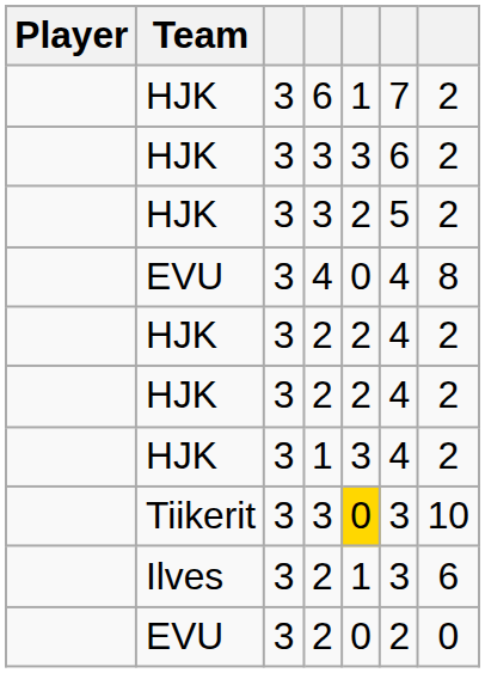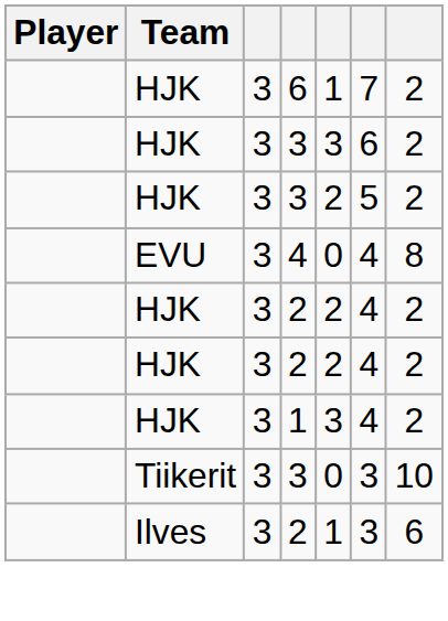 <table class="wikitable sortable" style="text-align:center">
 <tr>
 <th>Player</th>
 <th>Team</th>
 <th></th>
 <th></th>
 <th></th>
 <th></th>
 <th></th>
 </tr>
 <tr>
 <td style="text-align:left;"></td>
 <td style="text-align:left">HJK</td>
 <td>3</td>
 <td>6</td>
 <td>1</td>
 <td>7</td>
 <td>2</td>
 </tr>
 <tr>
 <td style="text-align:left;"></td>
 <td style="text-align:left">HJK</td>
 <td>3</td>
 <td>3</td>
 <td>3</td>
 <td>6</td>
 <td>2</td>
 </tr>
 <tr>
 <td style="text-align:left;"></td>
 <td style="text-align:left">HJK</td>
 <td>3</td>
 <td>3</td>
 <td>2</td>
 <td>5</td>
 <td>2</td>
 </tr>
 <tr>
 <td style="text-align:left;"></td>
 <td style="text-align:left">EVU</td>
 <td>3</td>
 <td>4</td>
 <td>0</td>
 <td>4</td>
 <td>8</td>
 </tr>
 <tr>
 <td style="text-align:left;"></td>
 <td style="text-align:left">HJK</td>
 <td>3</td>
 <td>2</td>
 <td>2</td>
 <td>4</td>
 <td>2</td>
 </tr>
 <tr>
 <td style="text-align:left;"></td>
 <td style="text-align:left">HJK</td>
 <td>3</td>
 <td>2</td>
 <td>2</td>
 <td>4</td>
 <td>2</td>
 </tr>
 <tr>
 <td style="text-align:left;"></td>
 <td style="text-align:left">HJK</td>
 <td>3</td>
 <td>1</td>
 <td>3</td>
 <td>4</td>
 <td>2</td>
 </tr>
 <tr>
 <td style="text-align:left;"></td>
 <td style="text-align:left">Tiikerit</td>
 <td>3</td>
 <td>3</td>
-<td style="background: gold;">0</td>
+<td>0</td>
 <td>3</td>
 <td>10</td>
 </tr>
 <tr>
 <td style="text-align:left;"></td>
 <td style="text-align:left">Ilves</td>
 <td>3</td>
 <td>2</td>
 <td>1</td>
 <td>3</td>
 <td>6</td>
 </tr>
-<tr>
-<td style="text-align:left;"></td>
-<td style="text-align:left">EVU</td>
-<td>3</td>
-<td>2</td>
-<td>0</td>
-<td>2</td>
-<td>0</td>
-</tr>
 </table>
